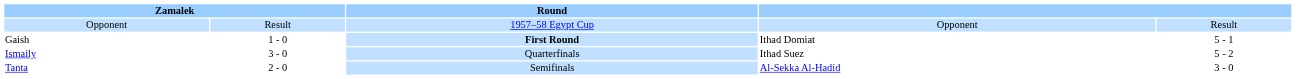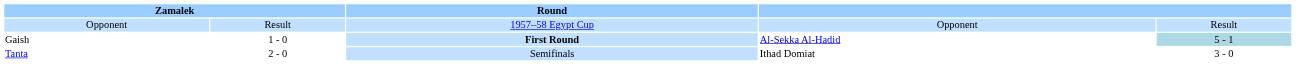 <table style="width:100%; text-align:center;">
 <tr style="vertical-align:top; background:#9cf;">
 <th colspan=2 style="width:1*">Zamalek</th>
 <th><strong>Round</strong></th>
 <th colspan=2 style="width:1*"></th>
 </tr>
 <tr style="vertical-align:top; background:#c1e0ff;">
 <td>Opponent</td>
 <td>Result</td>
 <td><a href='#'>1957–58 Egypt Cup</a></td>
 <td>Opponent</td>
 <td>Result</td>
 </tr>
 <tr>
 <td align=left>Gaish</td>
 <td>1 - 0</td>
 <td style="background:#c1e0ff;"><strong>First Round</strong></td>
-<td align=left>Ithad Domiat</td>
-<td>5 - 1</td>
-</tr>
-<tr>
-<td align=left><a href='#'>Ismaily</a></td>
-<td>3 - 0</td>
-<td style="background:#c1e0ff;">Quarterfinals</td>
-<td align=left>Ithad Suez</td>
-<td>5 - 2</td>
+<td align=left><a href='#'>Al-Sekka Al-Hadid</a></td>
+<td style="background: lightblue;">5 - 1</td>
 </tr>
 <tr>
 <td align=left><a href='#'>Tanta</a></td>
 <td>2 - 0</td>
 <td style="background:#c1e0ff;">Semifinals</td>
-<td align=left><a href='#'>Al-Sekka Al-Hadid</a></td>
+<td align=left>Ithad Domiat</td>
 <td>3 - 0</td>
 </tr>
 </table>
